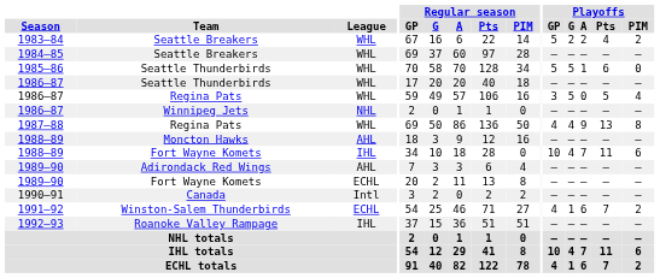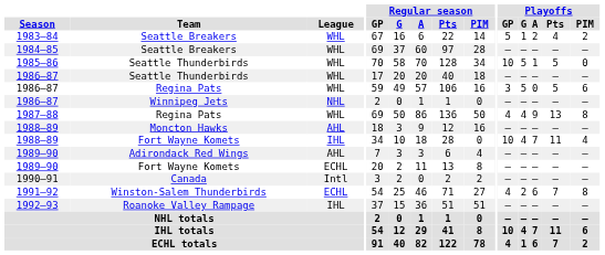 <table border="0" cellpadding="1" cellspacing="0" style="text-align:center; width:60em">
 <tr bgcolor="#e0e0e0">
 <th colspan="3" bgcolor="#ffffff"></th>
 <th rowspan="99" bgcolor="#ffffff"></th>
 <th colspan="5"><a href='#'>Regular season</a></th>
 <th rowspan="99" bgcolor="#ffffff"></th>
 <th colspan="5"><a href='#'>Playoffs</a></th>
 </tr>
 <tr bgcolor="#e0e0e0">
 <th><a href='#'>Season</a></th>
 <th>Team</th>
 <th>League</th>
 <th>GP</th>
 <th><a href='#'>G</a></th>
 <th><a href='#'>A</a></th>
 <th><a href='#'>Pts</a></th>
 <th><a href='#'>PIM</a></th>
 <th>GP</th>
 <th>G</th>
 <th>A</th>
 <th>Pts</th>
 <th>PIM</th>
 </tr>
 <tr>
 <td><a href='#'>1983–84</a></td>
 <td><a href='#'>Seattle Breakers</a></td>
 <td><a href='#'>WHL</a></td>
 <td>67</td>
 <td>16</td>
 <td>6</td>
 <td>22</td>
 <td>14</td>
 <td>5</td>
-<td>2</td>
+<td>1</td>
 <td>2</td>
 <td>4</td>
 <td>2</td>
 </tr>
 <tr bgcolor="#f0f0f0">
 <td><a href='#'>1984–85</a></td>
 <td>Seattle Breakers</td>
 <td>WHL</td>
 <td>69</td>
 <td>37</td>
 <td>60</td>
 <td>97</td>
 <td>28</td>
 <td>—</td>
 <td>—</td>
 <td>—</td>
 <td>—</td>
 <td>—</td>
 </tr>
 <tr>
 <td><a href='#'>1985–86</a></td>
 <td>Seattle Thunderbirds</td>
 <td>WHL</td>
 <td>70</td>
 <td>58</td>
 <td>70</td>
 <td>128</td>
 <td>34</td>
-<td>5</td>
+<td>10</td>
 <td>5</td>
 <td>1</td>
-<td>6</td>
+<td>5</td>
 <td>0</td>
 </tr>
 <tr bgcolor="#f0f0f0">
 <td><a href='#'>1986–87</a></td>
 <td>Seattle Thunderbirds</td>
 <td>WHL</td>
 <td>17</td>
 <td>20</td>
 <td>20</td>
 <td>40</td>
 <td>18</td>
 <td>—</td>
 <td>—</td>
 <td>—</td>
 <td>—</td>
 <td>—</td>
 </tr>
 <tr>
 <td>1986–87</td>
 <td><a href='#'>Regina Pats</a></td>
 <td>WHL</td>
 <td>59</td>
 <td>49</td>
 <td>57</td>
 <td>106</td>
 <td>16</td>
 <td>3</td>
 <td>5</td>
 <td>0</td>
 <td>5</td>
-<td>4</td>
+<td>6</td>
 </tr>
 <tr bgcolor="#f0f0f0">
 <td><a href='#'>1986–87</a></td>
 <td><a href='#'>Winnipeg Jets</a></td>
 <td><a href='#'>NHL</a></td>
 <td>2</td>
 <td>0</td>
 <td>1</td>
 <td>1</td>
 <td>0</td>
 <td>—</td>
 <td>—</td>
 <td>—</td>
 <td>—</td>
 <td>—</td>
 </tr>
 <tr>
 <td><a href='#'>1987–88</a></td>
 <td>Regina Pats</td>
 <td>WHL</td>
 <td>69</td>
 <td>50</td>
 <td>86</td>
 <td>136</td>
 <td>50</td>
 <td>4</td>
 <td>4</td>
 <td>9</td>
 <td>13</td>
 <td>8</td>
 </tr>
 <tr bgcolor="#f0f0f0">
 <td><a href='#'>1988–89</a></td>
 <td><a href='#'>Moncton Hawks</a></td>
 <td><a href='#'>AHL</a></td>
 <td>18</td>
 <td>3</td>
 <td>9</td>
 <td>12</td>
 <td>16</td>
 <td>—</td>
 <td>—</td>
 <td>—</td>
 <td>—</td>
 <td>—</td>
 </tr>
 <tr>
 <td><a href='#'>1988–89</a></td>
 <td><a href='#'>Fort Wayne Komets</a></td>
 <td><a href='#'>IHL</a></td>
 <td>34</td>
 <td>10</td>
 <td>18</td>
 <td>28</td>
 <td>0</td>
 <td>10</td>
 <td>4</td>
 <td>7</td>
 <td>11</td>
-<td>6</td>
+<td>4</td>
 </tr>
 <tr bgcolor="#f0f0f0">
 <td><a href='#'>1989–90</a></td>
 <td><a href='#'>Adirondack Red Wings</a></td>
 <td>AHL</td>
 <td>7</td>
 <td>3</td>
 <td>3</td>
 <td>6</td>
 <td>4</td>
 <td>—</td>
 <td>—</td>
 <td>—</td>
 <td>—</td>
 <td>—</td>
 </tr>
 <tr>
 <td><a href='#'>1989–90</a></td>
 <td>Fort Wayne Komets</td>
 <td>ECHL</td>
 <td>20</td>
 <td>2</td>
 <td>11</td>
 <td>13</td>
 <td>8</td>
 <td>—</td>
 <td>—</td>
 <td>—</td>
 <td>—</td>
 <td>—</td>
 </tr>
 <tr bgcolor="#f0f0f0">
 <td>1990–91</td>
 <td><a href='#'>Canada</a></td>
 <td>Intl</td>
 <td>3</td>
 <td>2</td>
 <td>0</td>
 <td>2</td>
 <td>2</td>
 <td>—</td>
 <td>—</td>
 <td>—</td>
 <td>—</td>
 <td>—</td>
 </tr>
 <tr>
 <td><a href='#'>1991–92</a></td>
 <td><a href='#'>Winston-Salem Thunderbirds</a></td>
 <td><a href='#'>ECHL</a></td>
 <td>54</td>
 <td>25</td>
 <td>46</td>
 <td>71</td>
 <td>27</td>
 <td>4</td>
-<td>1</td>
+<td>2</td>
 <td>6</td>
 <td>7</td>
-<td>2</td>
+<td>8</td>
 </tr>
 <tr bgcolor="#f0f0f0">
 <td><a href='#'>1992–93</a></td>
 <td><a href='#'>Roanoke Valley Rampage</a></td>
 <td>IHL</td>
 <td>37</td>
 <td>15</td>
 <td>36</td>
 <td>51</td>
 <td>51</td>
 <td>—</td>
 <td>—</td>
 <td>—</td>
 <td>—</td>
 <td>—</td>
 </tr>
 <tr bgcolor="#e0e0e0">
 <th colspan="3">NHL totals</th>
 <th>2</th>
 <th>0</th>
 <th>1</th>
 <th>1</th>
 <th>0</th>
 <th>—</th>
 <th>—</th>
 <th>—</th>
 <th>—</th>
 <th>—</th>
 </tr>
 <tr bgcolor="#e0e0e0">
 <th colspan="3">IHL totals</th>
 <th>54</th>
 <th>12</th>
 <th>29</th>
 <th>41</th>
 <th>8</th>
 <th>10</th>
 <th>4</th>
 <th>7</th>
 <th>11</th>
 <th>6</th>
 </tr>
 <tr bgcolor="#e0e0e0">
 <th colspan="3">ECHL totals</th>
 <th>91</th>
 <th>40</th>
 <th>82</th>
 <th>122</th>
 <th>78</th>
 <th>4</th>
 <th>1</th>
 <th>6</th>
 <th>7</th>
 <th>2</th>
 </tr>
 </table>
